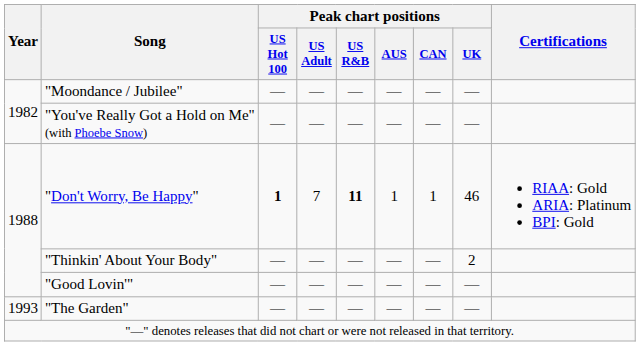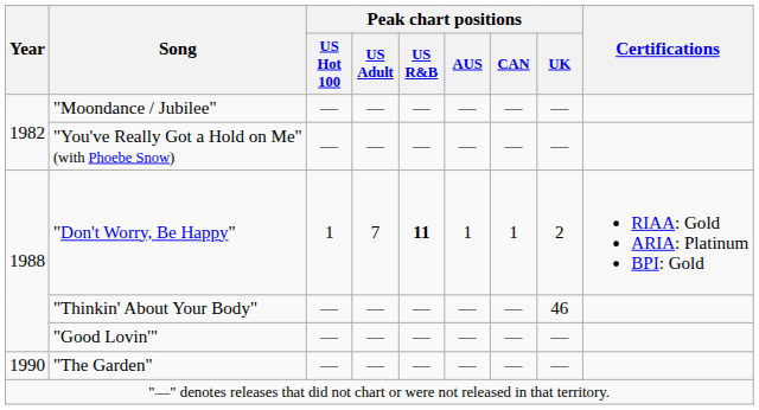 <table class="wikitable">
 <tr>
 <th scope="col" rowspan="2">Year</th>
 <th scope="col" rowspan="2">Song</th>
 <th scope="col" colspan="6">Peak chart positions</th>
 <th scope="col" rowspan="2"><a href='#'>Certifications</a></th>
 </tr>
 <tr style="font-size:smaller;">
 <th style="width:35px;"><a href='#'>US Hot 100</a><br></th>
 <th style="width:35px;"><a href='#'>US Adult</a><br></th>
 <th style="width:35px;"><a href='#'>US R&B</a><br></th>
 <th style="width:35px;"><a href='#'>AUS</a><br></th>
 <th style="width:35px;"><a href='#'>CAN</a><br></th>
 <th style="width:35px;"><a href='#'>UK</a><br></th>
 </tr>
 <tr>
 <td rowspan="2">1982</td>
 <td>"Moondance / Jubilee"</td>
 <td align=center>―</td>
 <td align=center>―</td>
 <td align=center>―</td>
 <td align=center>―</td>
 <td align=center>―</td>
 <td align=center>―</td>
 <td></td>
 </tr>
 <tr>
 <td>"You've Really Got a Hold on Me" <br><small>(with <a href='#'>Phoebe Snow</a>)</small></td>
 <td align=center>―</td>
 <td align=center>―</td>
 <td align=center>―</td>
 <td align=center>―</td>
 <td align=center>―</td>
 <td align=center>―</td>
 <td></td>
 </tr>
 <tr>
 <td rowspan="3">1988</td>
 <td>"<a href='#'>Don't Worry, Be Happy</a>"</td>
-<td align=center><strong>1</strong></td>
+<td align=center>1</td>
 <td align=center>7</td>
 <td align=center><strong>11</strong></td>
 <td align=center>1</td>
 <td align=center>1</td>
-<td align=center>46</td>
+<td align=center>2</td>
 <td><br><ul><li><a href='#'>RIAA</a>: Gold</li><li><a href='#'>ARIA</a>: Platinum</li><li><a href='#'>BPI</a>: Gold</li></ul></td>
 </tr>
 <tr>
 <td>"Thinkin' About Your Body"</td>
 <td align=center>―</td>
 <td align=center>―</td>
 <td align=center>―</td>
 <td align=center>―</td>
 <td align=center>―</td>
-<td align=center>2</td>
+<td align=center>46</td>
 <td></td>
 </tr>
 <tr>
 <td>"Good Lovin'"</td>
 <td align=center>―</td>
 <td align=center>―</td>
 <td align=center>―</td>
 <td align=center>―</td>
 <td align=center>―</td>
 <td align=center>―</td>
 <td></td>
 </tr>
 <tr>
-<td>1993</td>
+<td>1990</td>
 <td>"The Garden"</td>
 <td align=center>―</td>
 <td align=center>―</td>
 <td align=center>―</td>
 <td align=center>―</td>
 <td align=center>―</td>
 <td align=center>―</td>
 <td></td>
 </tr>
 <tr>
 <td colspan="12" style="text-align:center; font-size:85%">"—" denotes releases that did not chart or were not released in that territory.</td>
 </tr>
 </table>
